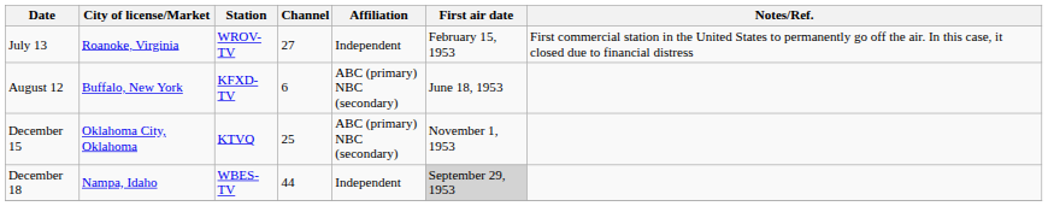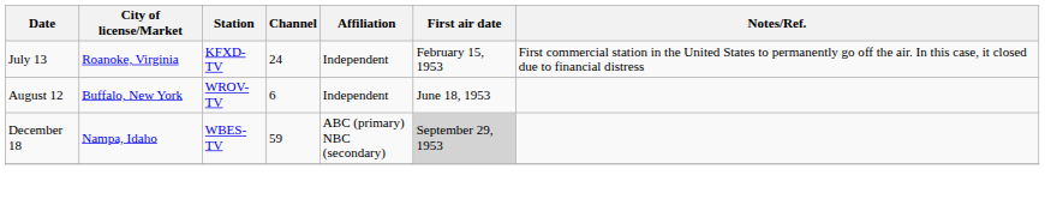 <table class="wikitable unsortable">
 <tr>
 <th>Date</th>
 <th>City of license/Market</th>
 <th>Station</th>
 <th>Channel</th>
 <th>Affiliation</th>
 <th>First air date</th>
 <th>Notes/Ref.</th>
 </tr>
 <tr>
 <td>July 13</td>
 <td><a href='#'>Roanoke, Virginia</a></td>
-<td><a href='#'>WROV-TV</a></td>
-<td>27</td>
+<td><a href='#'>KFXD-TV</a></td>
+<td>24</td>
 <td>Independent</td>
 <td>February 15, 1953</td>
 <td>First commercial station in the United States to permanently go off the air. In this case, it closed due to financial distress</td>
 </tr>
 <tr>
 <td>August 12</td>
 <td><a href='#'>Buffalo, New York</a></td>
-<td><a href='#'>KFXD-TV</a></td>
+<td><a href='#'>WROV-TV</a></td>
 <td>6</td>
-<td>ABC (primary) <br> NBC (secondary)</td>
+<td>Independent</td>
 <td>June 18, 1953</td>
-<td></td>
-</tr>
-<tr>
-<td>December 15</td>
-<td><a href='#'>Oklahoma City, Oklahoma</a></td>
-<td><a href='#'>KTVQ</a></td>
-<td>25</td>
-<td>ABC (primary) <br> NBC (secondary)</td>
-<td>November 1, 1953</td>
 <td></td>
 </tr>
 <tr>
 <td>December 18</td>
 <td><a href='#'>Nampa, Idaho</a></td>
 <td><a href='#'>WBES-TV</a></td>
-<td>44</td>
-<td>Independent</td>
+<td>59</td>
+<td>ABC (primary) <br> NBC (secondary)</td>
 <td style="background: lightgrey;">September 29, 1953</td>
 <td></td>
 </tr>
 <tr>
 </tr>
 </table>
